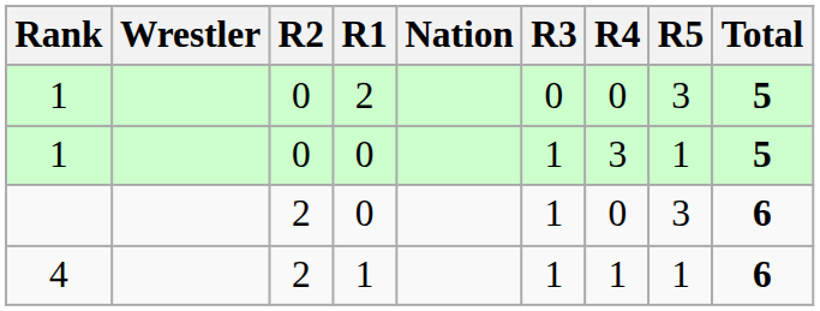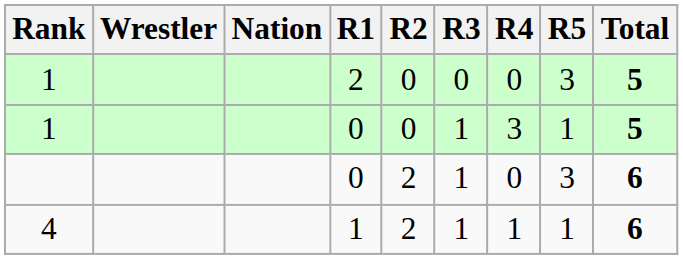 <table class="wikitable sortable" style="text-align:center;">
 <tr>
 <th>Rank</th>
 <th>Wrestler</th>
+<th>Nation</th>
+<th>R1</th>
 <th>R2</th>
-<th>R1</th>
-<th>Nation</th>
 <th>R3</th>
 <th>R4</th>
 <th>R5</th>
 <th>Total</th>
 </tr>
 <tr style="background:#cfc;">
 <td>1</td>
 <td align=left></td>
+<td align=left></td>
+<td>2</td>
 <td>0</td>
-<td>2</td>
-<td align=left></td>
 <td>0</td>
 <td>0</td>
 <td>3</td>
 <td><strong>5</strong></td>
 </tr>
 <tr style="background:#cfc;">
 <td>1</td>
 <td align=left></td>
+<td align=left></td>
 <td>0</td>
 <td>0</td>
-<td align=left></td>
 <td>1</td>
 <td>3</td>
 <td>1</td>
 <td><strong>5</strong></td>
 </tr>
 <tr>
 <td></td>
 <td align=left></td>
+<td align=left></td>
+<td>0</td>
 <td>2</td>
-<td>0</td>
-<td align=left></td>
 <td>1</td>
 <td>0</td>
 <td>3</td>
 <td><strong>6</strong></td>
 </tr>
 <tr>
 <td>4</td>
 <td align=left></td>
+<td align=left></td>
+<td>1</td>
 <td>2</td>
-<td>1</td>
-<td align=left></td>
 <td>1</td>
 <td>1</td>
 <td>1</td>
 <td><strong>6</strong></td>
 </tr>
 </table>
